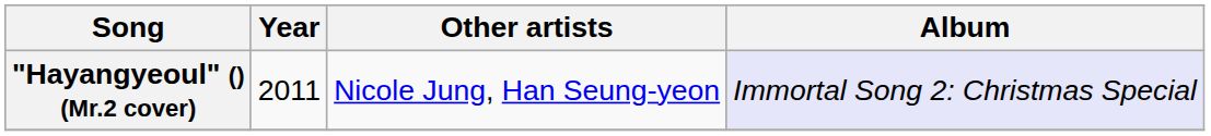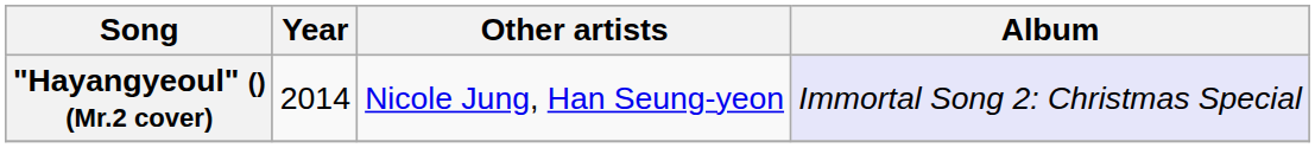 <table class="wikitable plainrowheaders" style="text-align:center;">
 <tr>
 <th scope="col">Song</th>
 <th scope="col">Year</th>
 <th scope="col">Other artists</th>
 <th scope="col">Album</th>
 </tr>
 <tr>
 <th scope="row">"Hayangyeoul" <small>()</small><br><small>(Mr.2 cover)</small></th>
-<td>2011</td>
+<td>2014</td>
 <td><a href='#'>Nicole Jung</a>, <a href='#'>Han Seung-yeon</a></td>
 <td style="background: lavender;"><em>Immortal Song 2: Christmas Special</em></td>
 </tr>
 <tr>
 </tr>
 </table>
